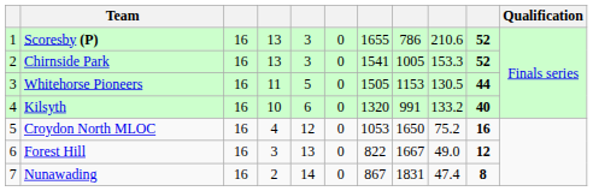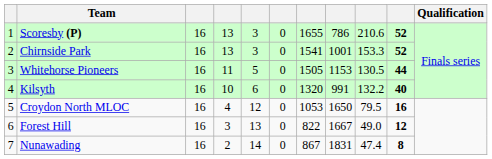 <table class="wikitable" style="text-align:center; margin-bottom:0">
 <tr>
 <th style="width:10px"></th>
 <th style="width:35%;">Team</th>
 <th style="width:30px;"></th>
 <th style="width:30px;"></th>
 <th style="width:30px;"></th>
 <th style="width:30px;"></th>
 <th style="width:30px;"></th>
 <th style="width:30px;"></th>
 <th style="width:30px;"></th>
 <th style="width:30px;"></th>
 <th>Qualification</th>
 </tr>
 <tr style="background:#ccffcc;">
 <td>1</td>
 <td style="text-align:left;"><a href='#'>Scoresby</a> <strong>(P)</strong></td>
 <td>16</td>
 <td>13</td>
 <td>3</td>
 <td>0</td>
 <td>1655</td>
 <td>786</td>
 <td>210.6</td>
 <td><strong>52</strong></td>
 <td rowspan=4><a href='#'>Finals series</a></td>
 </tr>
 <tr style="background:#ccffcc;">
 <td>2</td>
 <td style="text-align:left;"><a href='#'>Chirnside Park</a></td>
 <td>16</td>
 <td>13</td>
 <td>3</td>
 <td>0</td>
 <td>1541</td>
-<td>1005</td>
+<td>1001</td>
 <td>153.3</td>
 <td><strong>52</strong></td>
 </tr>
 <tr style="background:#ccffcc;">
 <td>3</td>
 <td style="text-align:left;"><a href='#'>Whitehorse Pioneers</a></td>
 <td>16</td>
 <td>11</td>
 <td>5</td>
 <td>0</td>
 <td>1505</td>
 <td>1153</td>
 <td>130.5</td>
 <td><strong>44</strong></td>
 </tr>
 <tr style="background:#ccffcc;">
 <td>4</td>
 <td style="text-align:left;"><a href='#'>Kilsyth</a></td>
 <td>16</td>
 <td>10</td>
 <td>6</td>
 <td>0</td>
 <td>1320</td>
 <td>991</td>
-<td>133.2</td>
+<td>132.2</td>
 <td><strong>40</strong></td>
 </tr>
 <tr>
 <td>5</td>
 <td style="text-align:left;"><a href='#'>Croydon North MLOC</a></td>
 <td>16</td>
 <td>4</td>
 <td>12</td>
 <td>0</td>
 <td>1053</td>
 <td>1650</td>
-<td>75.2</td>
+<td>79.5</td>
 <td><strong>16</strong></td>
 <td rowspan=3></td>
 </tr>
 <tr>
 <td>6</td>
 <td style="text-align:left;"><a href='#'>Forest Hill</a></td>
 <td>16</td>
 <td>3</td>
 <td>13</td>
 <td>0</td>
 <td>822</td>
 <td>1667</td>
 <td>49.0</td>
 <td><strong>12</strong></td>
 </tr>
 <tr>
 <td>7</td>
 <td style="text-align:left;"><a href='#'>Nunawading</a></td>
 <td>16</td>
 <td>2</td>
 <td>14</td>
 <td>0</td>
 <td>867</td>
 <td>1831</td>
 <td>47.4</td>
 <td><strong>8</strong></td>
 </tr>
 </table>
